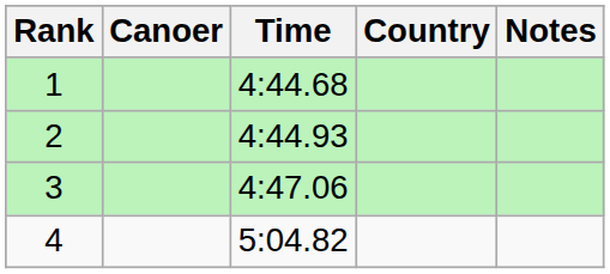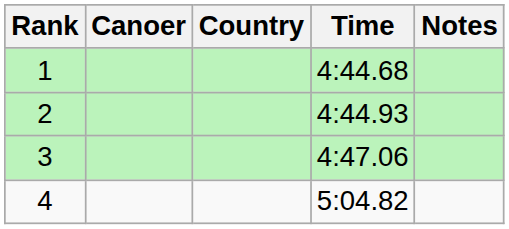 <table class="wikitable sortable" style="text-align:center">
 <tr>
 <th>Rank</th>
 <th>Canoer</th>
+<th>Country</th>
 <th>Time</th>
-<th>Country</th>
 <th>Notes</th>
 </tr>
 <tr bgcolor=bbf3bb>
 <td>1</td>
 <td align=left></td>
+<td align=left></td>
 <td>4:44.68</td>
-<td align=left></td>
 <td></td>
 </tr>
 <tr bgcolor=bbf3bb>
 <td>2</td>
 <td align=left></td>
+<td align=left></td>
 <td>4:44.93</td>
-<td align=left></td>
 <td></td>
 </tr>
 <tr bgcolor=bbf3bb>
 <td>3</td>
 <td align=left></td>
+<td align=left></td>
 <td>4:47.06</td>
-<td align=left></td>
 <td></td>
 </tr>
 <tr>
 <td>4</td>
 <td align=left></td>
+<td align=left></td>
 <td>5:04.82</td>
-<td align=left></td>
 <td></td>
 </tr>
 </table>
